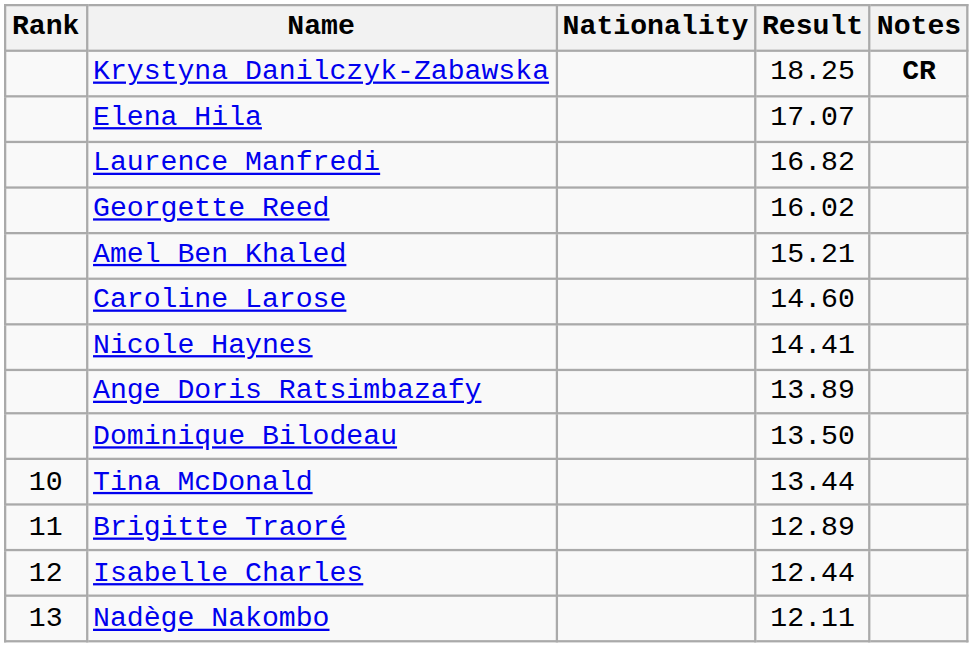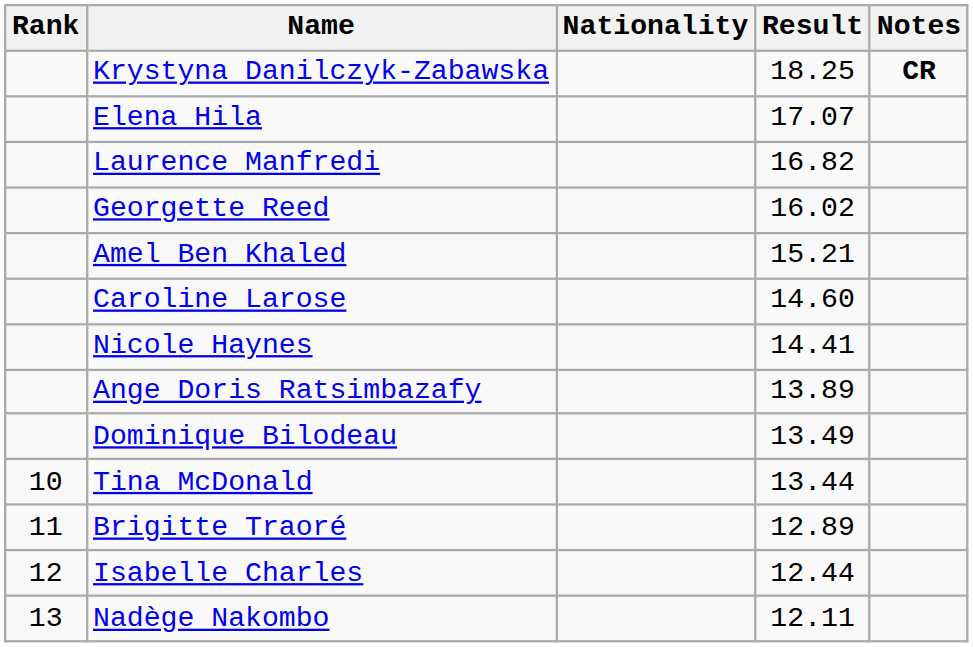 <table class="wikitable sortable" style="text-align:center;font-size:95%">
 <tr>
 <th>Rank</th>
 <th>Name</th>
 <th>Nationality</th>
 <th>Result</th>
 <th>Notes</th>
 </tr>
 <tr>
 <td></td>
 <td align=left><a href='#'>Krystyna Danilczyk-Zabawska</a></td>
 <td align=left></td>
 <td>18.25</td>
 <td><strong>CR</strong></td>
 </tr>
 <tr>
 <td></td>
 <td align=left><a href='#'>Elena Hila</a></td>
 <td align=left></td>
 <td>17.07</td>
 <td></td>
 </tr>
 <tr>
 <td></td>
 <td align=left><a href='#'>Laurence Manfredi</a></td>
 <td align=left></td>
 <td>16.82</td>
 <td></td>
 </tr>
 <tr>
 <td></td>
 <td align=left><a href='#'>Georgette Reed</a></td>
 <td align=left></td>
 <td>16.02</td>
 <td></td>
 </tr>
 <tr>
 <td></td>
 <td align=left><a href='#'>Amel Ben Khaled</a></td>
 <td align=left></td>
 <td>15.21</td>
 <td></td>
 </tr>
 <tr>
 <td></td>
 <td align=left><a href='#'>Caroline Larose</a></td>
 <td align=left></td>
 <td>14.60</td>
 <td></td>
 </tr>
 <tr>
 <td></td>
 <td align=left><a href='#'>Nicole Haynes</a></td>
 <td align=left></td>
 <td>14.41</td>
 <td></td>
 </tr>
 <tr>
 <td></td>
 <td align=left><a href='#'>Ange Doris Ratsimbazafy</a></td>
 <td align=left></td>
 <td>13.89</td>
 <td></td>
 </tr>
 <tr>
 <td></td>
 <td align=left><a href='#'>Dominique Bilodeau</a></td>
 <td align=left></td>
-<td>13.50</td>
+<td>13.49</td>
 <td></td>
 </tr>
 <tr>
 <td>10</td>
 <td align=left><a href='#'>Tina McDonald</a></td>
 <td align=left></td>
 <td>13.44</td>
 <td></td>
 </tr>
 <tr>
 <td>11</td>
 <td align=left><a href='#'>Brigitte Traoré</a></td>
 <td align=left></td>
 <td>12.89</td>
 <td></td>
 </tr>
 <tr>
 <td>12</td>
 <td align=left><a href='#'>Isabelle Charles</a></td>
 <td align=left></td>
 <td>12.44</td>
 <td></td>
 </tr>
 <tr>
 <td>13</td>
 <td align=left><a href='#'>Nadège Nakombo</a></td>
 <td align=left></td>
 <td>12.11</td>
 <td></td>
 </tr>
 </table>
